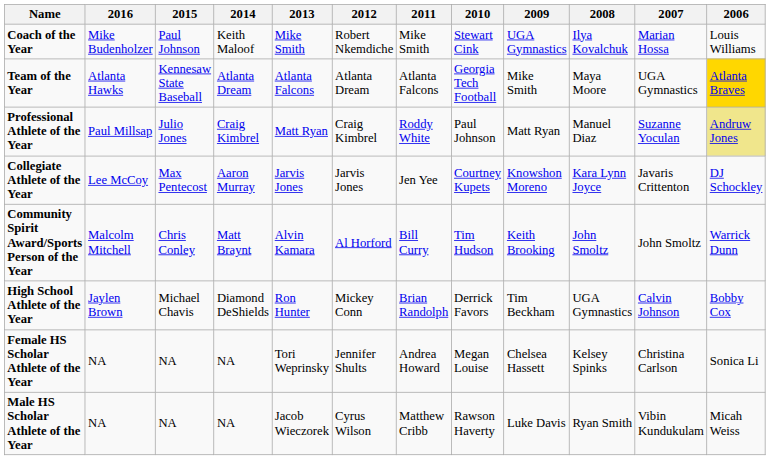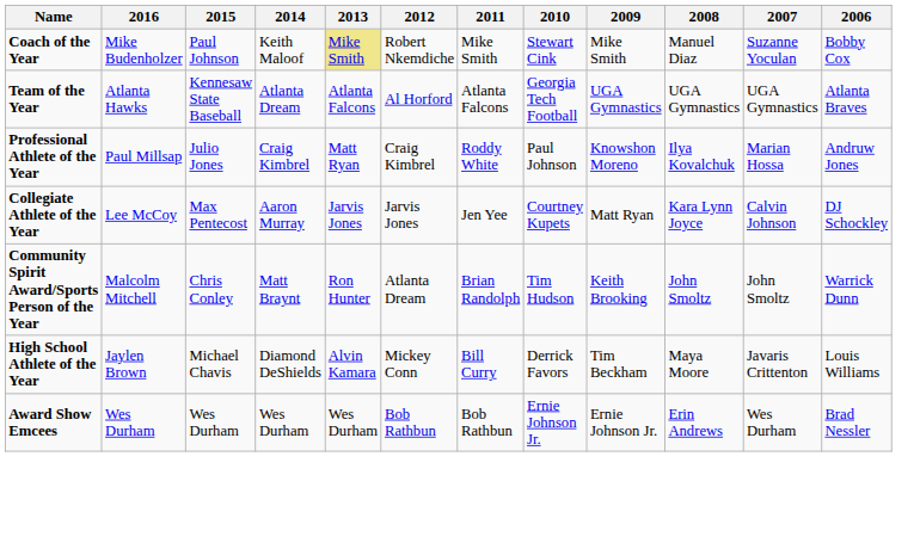 <table class="wikitable">
 <tr>
 <th>Name</th>
 <th>2016</th>
 <th>2015</th>
 <th>2014</th>
 <th>2013</th>
 <th>2012</th>
 <th>2011</th>
 <th>2010</th>
 <th>2009</th>
 <th>2008</th>
 <th>2007</th>
 <th>2006</th>
 </tr>
 <tr>
 <td><strong>Coach of the Year</strong></td>
 <td><a href='#'>Mike Budenholzer</a></td>
 <td><a href='#'>Paul Johnson</a></td>
 <td>Keith Maloof</td>
-<td><a href='#'>Mike Smith</a></td>
+<td style="background: khaki;"><a href='#'>Mike Smith</a></td>
 <td>Robert Nkemdiche</td>
 <td>Mike Smith</td>
 <td><a href='#'>Stewart Cink</a></td>
-<td><a href='#'>UGA Gymnastics</a></td>
-<td><a href='#'>Ilya Kovalchuk</a></td>
-<td><a href='#'>Marian Hossa</a></td>
-<td>Louis Williams</td>
+<td>Mike Smith</td>
+<td>Manuel Diaz</td>
+<td><a href='#'>Suzanne Yoculan</a></td>
+<td><a href='#'>Bobby Cox</a></td>
 </tr>
 <tr>
 <td><strong>Team of the Year</strong></td>
 <td><a href='#'>Atlanta Hawks</a></td>
 <td><a href='#'>Kennesaw State Baseball</a></td>
 <td><a href='#'>Atlanta Dream</a></td>
 <td><a href='#'>Atlanta Falcons</a></td>
-<td>Atlanta Dream</td>
+<td><a href='#'>Al Horford</a></td>
 <td>Atlanta Falcons</td>
 <td><a href='#'>Georgia Tech Football</a></td>
-<td>Mike Smith</td>
-<td>Maya Moore</td>
+<td><a href='#'>UGA Gymnastics</a></td>
 <td>UGA Gymnastics</td>
-<td style="background: gold;"><a href='#'>Atlanta Braves</a></td>
+<td>UGA Gymnastics</td>
+<td><a href='#'>Atlanta Braves</a></td>
 </tr>
 <tr>
 <td><strong>Professional Athlete of the Year</strong></td>
 <td><a href='#'>Paul Millsap</a></td>
 <td><a href='#'>Julio Jones</a></td>
 <td><a href='#'>Craig Kimbrel</a></td>
 <td><a href='#'>Matt Ryan</a></td>
 <td>Craig Kimbrel</td>
 <td><a href='#'>Roddy White</a></td>
 <td>Paul Johnson</td>
-<td>Matt Ryan</td>
-<td>Manuel Diaz</td>
-<td><a href='#'>Suzanne Yoculan</a></td>
-<td style="background: khaki;"><a href='#'>Andruw Jones</a></td>
+<td><a href='#'>Knowshon Moreno</a></td>
+<td><a href='#'>Ilya Kovalchuk</a></td>
+<td><a href='#'>Marian Hossa</a></td>
+<td><a href='#'>Andruw Jones</a></td>
 </tr>
 <tr>
 <td><strong>Collegiate Athlete of the Year</strong></td>
 <td><a href='#'>Lee McCoy</a></td>
 <td><a href='#'>Max Pentecost</a></td>
 <td><a href='#'>Aaron Murray</a></td>
 <td><a href='#'>Jarvis Jones</a></td>
 <td>Jarvis Jones</td>
 <td>Jen Yee</td>
 <td><a href='#'>Courtney Kupets</a></td>
-<td><a href='#'>Knowshon Moreno</a></td>
+<td>Matt Ryan</td>
 <td><a href='#'>Kara Lynn Joyce</a></td>
-<td>Javaris Crittenton</td>
+<td><a href='#'>Calvin Johnson</a></td>
 <td><a href='#'>DJ Schockley</a></td>
 </tr>
 <tr>
 <td><strong>Community Spirit Award/Sports Person of the Year</strong></td>
 <td><a href='#'>Malcolm Mitchell</a></td>
 <td><a href='#'>Chris Conley</a></td>
 <td><a href='#'>Matt Braynt</a></td>
-<td><a href='#'>Alvin Kamara</a></td>
-<td><a href='#'>Al Horford</a></td>
-<td><a href='#'>Bill Curry</a></td>
+<td><a href='#'>Ron Hunter</a></td>
+<td>Atlanta Dream</td>
+<td><a href='#'>Brian Randolph</a></td>
 <td><a href='#'>Tim Hudson</a></td>
 <td><a href='#'>Keith Brooking</a></td>
 <td><a href='#'>John Smoltz</a></td>
 <td>John Smoltz</td>
 <td><a href='#'>Warrick Dunn</a></td>
 </tr>
 <tr>
 <td><strong>High School Athlete of the Year</strong></td>
 <td><a href='#'>Jaylen Brown</a></td>
 <td>Michael Chavis</td>
 <td>Diamond DeShields</td>
-<td><a href='#'>Ron Hunter</a></td>
+<td><a href='#'>Alvin Kamara</a></td>
 <td>Mickey Conn</td>
-<td><a href='#'>Brian Randolph</a></td>
+<td><a href='#'>Bill Curry</a></td>
 <td>Derrick Favors</td>
 <td>Tim Beckham</td>
-<td>UGA Gymnastics</td>
-<td><a href='#'>Calvin Johnson</a></td>
-<td><a href='#'>Bobby Cox</a></td>
+<td>Maya Moore</td>
+<td>Javaris Crittenton</td>
+<td>Louis Williams</td>
 </tr>
 <tr>
-<td><strong>Female HS Scholar Athlete of the Year</strong></td>
-<td>NA</td>
-<td>NA</td>
-<td>NA</td>
-<td>Tori Weprinsky</td>
-<td>Jennifer Shults</td>
-<td>Andrea Howard</td>
-<td>Megan Louise</td>
-<td>Chelsea Hassett</td>
-<td>Kelsey Spinks</td>
-<td>Christina Carlson</td>
-<td>Sonica Li</td>
-</tr>
-<tr>
-<td><strong>Male HS Scholar Athlete of the Year</strong></td>
-<td>NA</td>
-<td>NA</td>
-<td>NA</td>
-<td>Jacob Wieczorek</td>
-<td>Cyrus Wilson</td>
-<td>Matthew Cribb</td>
-<td>Rawson Haverty</td>
-<td>Luke Davis</td>
-<td>Ryan Smith</td>
-<td>Vibin Kundukulam</td>
-<td>Micah Weiss</td>
+<td><strong>Award Show Emcees</strong></td>
+<td><a href='#'>Wes Durham</a></td>
+<td>Wes Durham</td>
+<td>Wes Durham</td>
+<td>Wes Durham</td>
+<td><a href='#'>Bob Rathbun</a></td>
+<td>Bob Rathbun</td>
+<td><a href='#'>Ernie Johnson Jr.</a></td>
+<td>Ernie Johnson Jr.</td>
+<td><a href='#'>Erin Andrews</a></td>
+<td>Wes Durham</td>
+<td><a href='#'>Brad Nessler</a></td>
 </tr>
 </table>
